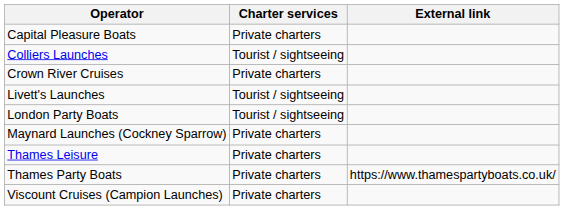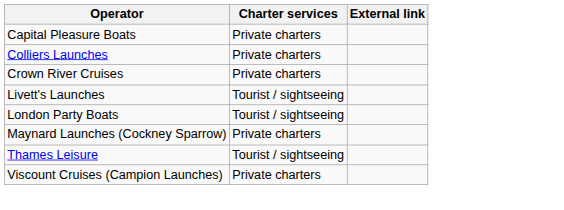 <table class="wikitable">
 <tr>
 <th>Operator</th>
 <th>Charter services</th>
 <th>External link</th>
 </tr>
 <tr>
 <td>Capital Pleasure Boats</td>
 <td>Private charters</td>
 <td></td>
 </tr>
 <tr>
 <td><a href='#'>Colliers Launches</a></td>
-<td>Tourist / sightseeing</td>
+<td>Private charters</td>
 <td></td>
 </tr>
 <tr>
 <td>Crown River Cruises</td>
 <td>Private charters</td>
 <td></td>
 </tr>
 <tr>
 <td>Livett's Launches</td>
 <td>Tourist / sightseeing</td>
 <td></td>
 </tr>
 <tr>
 <td>London Party Boats</td>
 <td>Tourist / sightseeing</td>
 <td></td>
 </tr>
 <tr>
 <td>Maynard Launches (Cockney Sparrow)</td>
 <td>Private charters</td>
 <td></td>
 </tr>
 <tr>
 <td><a href='#'>Thames Leisure</a></td>
-<td>Private charters</td>
+<td>Tourist / sightseeing</td>
 <td></td>
-</tr>
-<tr>
-<td>Thames Party Boats</td>
-<td>Private charters</td>
-<td>https://www.thamespartyboats.co.uk/</td>
 </tr>
 <tr>
 <td>Viscount Cruises (Campion Launches)</td>
 <td>Private charters</td>
 <td></td>
 </tr>
 </table>
